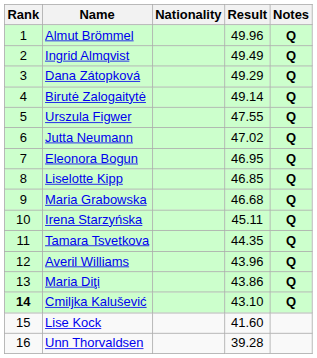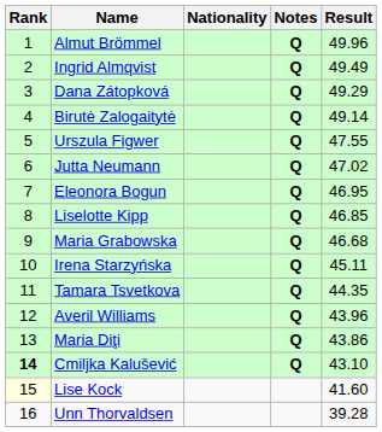 <table class="wikitable sortable" style="text-align:center">
 <tr>
 <th>Rank</th>
 <th>Name</th>
 <th>Nationality</th>
+<th>Notes</th>
 <th>Result</th>
-<th>Notes</th>
 </tr>
 <tr bgcolor=ccffcc>
 <td>1</td>
 <td align=left><a href='#'>Almut Brömmel</a></td>
 <td align=left></td>
+<td><strong>Q</strong></td>
 <td>49.96</td>
-<td><strong>Q</strong></td>
 </tr>
 <tr bgcolor=ccffcc>
 <td>2</td>
 <td align=left><a href='#'>Ingrid Almqvist</a></td>
 <td align=left></td>
+<td><strong>Q</strong></td>
 <td>49.49</td>
-<td><strong>Q</strong></td>
 </tr>
 <tr bgcolor=ccffcc>
 <td>3</td>
 <td align=left><a href='#'>Dana Zátopková</a></td>
 <td align=left></td>
+<td><strong>Q</strong></td>
 <td>49.29</td>
-<td><strong>Q</strong></td>
 </tr>
 <tr bgcolor=ccffcc>
 <td>4</td>
 <td align=left><a href='#'>Birutė Zalogaitytė</a></td>
 <td align=left></td>
+<td><strong>Q</strong></td>
 <td>49.14</td>
-<td><strong>Q</strong></td>
 </tr>
 <tr bgcolor=ccffcc>
 <td>5</td>
 <td align=left><a href='#'>Urszula Figwer</a></td>
 <td align=left></td>
+<td><strong>Q</strong></td>
 <td>47.55</td>
-<td><strong>Q</strong></td>
 </tr>
 <tr bgcolor=ccffcc>
 <td>6</td>
 <td align=left><a href='#'>Jutta Neumann</a></td>
 <td align=left></td>
+<td><strong>Q</strong></td>
 <td>47.02</td>
-<td><strong>Q</strong></td>
 </tr>
 <tr bgcolor=ccffcc>
 <td>7</td>
 <td align=left><a href='#'>Eleonora Bogun</a></td>
 <td align=left></td>
+<td><strong>Q</strong></td>
 <td>46.95</td>
-<td><strong>Q</strong></td>
 </tr>
 <tr bgcolor=ccffcc>
 <td>8</td>
 <td align=left><a href='#'>Liselotte Kipp</a></td>
 <td align=left></td>
+<td><strong>Q</strong></td>
 <td>46.85</td>
-<td><strong>Q</strong></td>
 </tr>
 <tr bgcolor=ccffcc>
 <td>9</td>
 <td align=left><a href='#'>Maria Grabowska</a></td>
 <td align=left></td>
+<td><strong>Q</strong></td>
 <td>46.68</td>
-<td><strong>Q</strong></td>
 </tr>
 <tr bgcolor=ccffcc>
 <td>10</td>
 <td align=left><a href='#'>Irena Starzyńska</a></td>
 <td align=left></td>
+<td><strong>Q</strong></td>
 <td>45.11</td>
-<td><strong>Q</strong></td>
 </tr>
 <tr bgcolor=ccffcc>
 <td>11</td>
 <td align=left><a href='#'>Tamara Tsvetkova</a></td>
 <td align=left></td>
+<td><strong>Q</strong></td>
 <td>44.35</td>
-<td><strong>Q</strong></td>
 </tr>
 <tr bgcolor=ccffcc>
 <td>12</td>
 <td align=left><a href='#'>Averil Williams</a></td>
 <td align=left></td>
+<td><strong>Q</strong></td>
 <td>43.96</td>
-<td><strong>Q</strong></td>
 </tr>
 <tr bgcolor=ccffcc>
 <td>13</td>
 <td align=left><a href='#'>Maria Diţi</a></td>
 <td align=left></td>
+<td><strong>Q</strong></td>
 <td>43.86</td>
-<td><strong>Q</strong></td>
 </tr>
 <tr bgcolor=ccffcc>
 <td><strong>14</strong></td>
 <td align=left><a href='#'>Cmiljka Kalušević</a></td>
 <td align=left></td>
+<td><strong>Q</strong></td>
 <td>43.10</td>
-<td><strong>Q</strong></td>
 </tr>
 <tr>
-<td>15</td>
+<td style="background: lightyellow;">15</td>
 <td align=left><a href='#'>Lise Kock</a></td>
 <td align=left></td>
+<td></td>
 <td>41.60</td>
-<td></td>
 </tr>
 <tr>
 <td>16</td>
 <td align=left><a href='#'>Unn Thorvaldsen</a></td>
 <td align=left></td>
+<td></td>
 <td>39.28</td>
-<td></td>
 </tr>
 </table>
